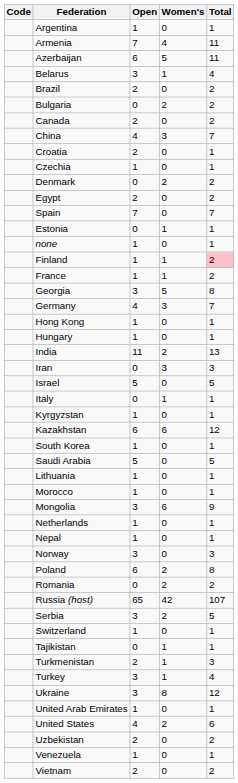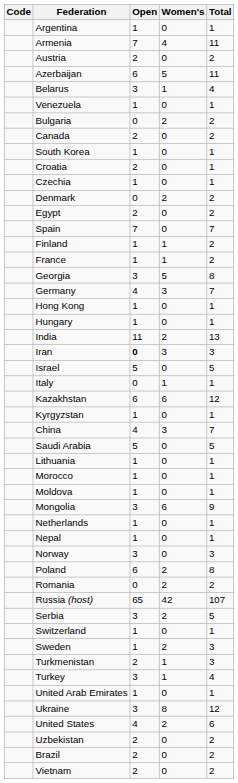 <table class="wikitable">
 <tr>
 <th>Code</th>
 <th>Federation</th>
 <th>Open</th>
 <th>Women's</th>
 <th>Total</th>
 </tr>
 <tr>
 <td></td>
 <td> Argentina</td>
 <td>1</td>
 <td>0</td>
 <td>1</td>
 </tr>
 <tr>
 <td></td>
 <td> Armenia</td>
 <td>7</td>
 <td>4</td>
 <td>11</td>
 </tr>
 <tr>
 <td></td>
+<td> Austria</td>
+<td>2</td>
+<td>0</td>
+<td>2</td>
+</tr>
+<tr>
+<td></td>
 <td> Azerbaijan</td>
 <td>6</td>
 <td>5</td>
 <td>11</td>
 </tr>
 <tr>
 <td></td>
 <td> Belarus</td>
 <td>3</td>
 <td>1</td>
 <td>4</td>
 </tr>
 <tr>
 <td></td>
-<td> Brazil</td>
-<td>2</td>
+<td> Venezuela</td>
+<td>1</td>
 <td>0</td>
-<td>2</td>
+<td>1</td>
 </tr>
 <tr>
 <td></td>
 <td> Bulgaria</td>
 <td>0</td>
 <td>2</td>
 <td>2</td>
 </tr>
 <tr>
 <td></td>
 <td> Canada</td>
 <td>2</td>
 <td>0</td>
 <td>2</td>
 </tr>
 <tr>
 <td></td>
-<td> China</td>
-<td>4</td>
-<td>3</td>
-<td>7</td>
+<td> South Korea</td>
+<td>1</td>
+<td>0</td>
+<td>1</td>
 </tr>
 <tr>
 <td></td>
 <td> Croatia</td>
 <td>2</td>
 <td>0</td>
 <td>1</td>
 </tr>
 <tr>
 <td></td>
 <td> Czechia</td>
 <td>1</td>
 <td>0</td>
 <td>1</td>
 </tr>
 <tr>
 <td></td>
 <td> Denmark</td>
 <td>0</td>
 <td>2</td>
 <td>2</td>
 </tr>
 <tr>
 <td></td>
 <td> Egypt</td>
 <td>2</td>
 <td>0</td>
 <td>2</td>
 </tr>
 <tr>
 <td></td>
 <td> Spain</td>
 <td>7</td>
 <td>0</td>
 <td>7</td>
 </tr>
 <tr>
 <td></td>
-<td> Estonia</td>
-<td>0</td>
-<td>1</td>
-<td>1</td>
-</tr>
-<tr>
-<td></td>
-<td style="font-style:italic;"> none</td>
-<td>1</td>
-<td>0</td>
-<td>1</td>
-</tr>
-<tr>
-<td></td>
 <td> Finland</td>
 <td>1</td>
 <td>1</td>
-<td style="background: pink;">2</td>
+<td>2</td>
 </tr>
 <tr>
 <td></td>
 <td> France</td>
 <td>1</td>
 <td>1</td>
 <td>2</td>
 </tr>
 <tr>
 <td></td>
 <td> Georgia</td>
 <td>3</td>
 <td>5</td>
 <td>8</td>
 </tr>
 <tr>
 <td></td>
 <td> Germany</td>
 <td>4</td>
 <td>3</td>
 <td>7</td>
 </tr>
 <tr>
 <td></td>
 <td> Hong Kong</td>
 <td>1</td>
 <td>0</td>
 <td>1</td>
 </tr>
 <tr>
 <td></td>
 <td> Hungary</td>
 <td>1</td>
 <td>0</td>
 <td>1</td>
 </tr>
 <tr>
 <td></td>
 <td> India</td>
 <td>11</td>
 <td>2</td>
 <td>13</td>
 </tr>
 <tr>
 <td></td>
 <td> Iran</td>
-<td>0</td>
+<td><strong>0</strong></td>
 <td>3</td>
 <td>3</td>
 </tr>
 <tr>
 <td></td>
 <td> Israel</td>
 <td>5</td>
 <td>0</td>
 <td>5</td>
 </tr>
 <tr>
 <td></td>
 <td> Italy</td>
 <td>0</td>
 <td>1</td>
 <td>1</td>
 </tr>
 <tr>
 <td></td>
+<td> Kazakhstan</td>
+<td>6</td>
+<td>6</td>
+<td>12</td>
+</tr>
+<tr>
+<td></td>
 <td> Kyrgyzstan</td>
 <td>1</td>
 <td>0</td>
 <td>1</td>
 </tr>
 <tr>
 <td></td>
-<td> Kazakhstan</td>
-<td>6</td>
-<td>6</td>
-<td>12</td>
-</tr>
-<tr>
-<td></td>
-<td> South Korea</td>
-<td>1</td>
-<td>0</td>
-<td>1</td>
+<td> China</td>
+<td>4</td>
+<td>3</td>
+<td>7</td>
 </tr>
 <tr>
 <td></td>
 <td> Saudi Arabia</td>
 <td>5</td>
 <td>0</td>
 <td>5</td>
 </tr>
 <tr>
 <td></td>
 <td> Lithuania</td>
 <td>1</td>
 <td>0</td>
 <td>1</td>
 </tr>
 <tr>
 <td></td>
 <td> Morocco</td>
+<td>1</td>
+<td>0</td>
+<td>1</td>
+</tr>
+<tr>
+<td></td>
+<td> Moldova</td>
 <td>1</td>
 <td>0</td>
 <td>1</td>
 </tr>
 <tr>
 <td></td>
 <td> Mongolia</td>
 <td>3</td>
 <td>6</td>
 <td>9</td>
 </tr>
 <tr>
 <td></td>
 <td> Netherlands</td>
 <td>1</td>
 <td>0</td>
 <td>1</td>
 </tr>
 <tr>
 <td></td>
 <td> Nepal</td>
 <td>1</td>
 <td>0</td>
 <td>1</td>
 </tr>
 <tr>
 <td></td>
 <td> Norway</td>
 <td>3</td>
 <td>0</td>
 <td>3</td>
 </tr>
 <tr>
 <td></td>
 <td> Poland</td>
 <td>6</td>
 <td>2</td>
 <td>8</td>
 </tr>
 <tr>
 <td></td>
 <td> Romania</td>
 <td>0</td>
 <td>2</td>
 <td>2</td>
 </tr>
 <tr>
 <td></td>
 <td> Russia <em>(host)</em></td>
 <td>65</td>
 <td>42</td>
 <td>107</td>
 </tr>
 <tr>
 <td></td>
 <td> Serbia</td>
 <td>3</td>
 <td>2</td>
 <td>5</td>
 </tr>
 <tr>
 <td></td>
 <td> Switzerland</td>
 <td>1</td>
 <td>0</td>
 <td>1</td>
 </tr>
 <tr>
 <td></td>
-<td> Tajikistan</td>
-<td>0</td>
+<td> Sweden</td>
 <td>1</td>
-<td>1</td>
+<td>2</td>
+<td>3</td>
 </tr>
 <tr>
 <td></td>
 <td> Turkmenistan</td>
 <td>2</td>
 <td>1</td>
 <td>3</td>
 </tr>
 <tr>
 <td></td>
 <td> Turkey</td>
 <td>3</td>
 <td>1</td>
 <td>4</td>
 </tr>
 <tr>
 <td></td>
+<td> United Arab Emirates</td>
+<td>1</td>
+<td>0</td>
+<td>1</td>
+</tr>
+<tr>
+<td></td>
 <td> Ukraine</td>
 <td>3</td>
 <td>8</td>
 <td>12</td>
-</tr>
-<tr>
-<td></td>
-<td> United Arab Emirates</td>
-<td>1</td>
-<td>0</td>
-<td>1</td>
 </tr>
 <tr>
 <td></td>
 <td> United States</td>
 <td>4</td>
 <td>2</td>
 <td>6</td>
 </tr>
 <tr>
 <td></td>
 <td> Uzbekistan</td>
 <td>2</td>
 <td>0</td>
 <td>2</td>
 </tr>
 <tr>
 <td></td>
-<td> Venezuela</td>
-<td>1</td>
+<td> Brazil</td>
+<td>2</td>
 <td>0</td>
-<td>1</td>
+<td>2</td>
 </tr>
 <tr>
 <td></td>
 <td> Vietnam</td>
 <td>2</td>
 <td>0</td>
 <td>2</td>
 </tr>
 </table>
